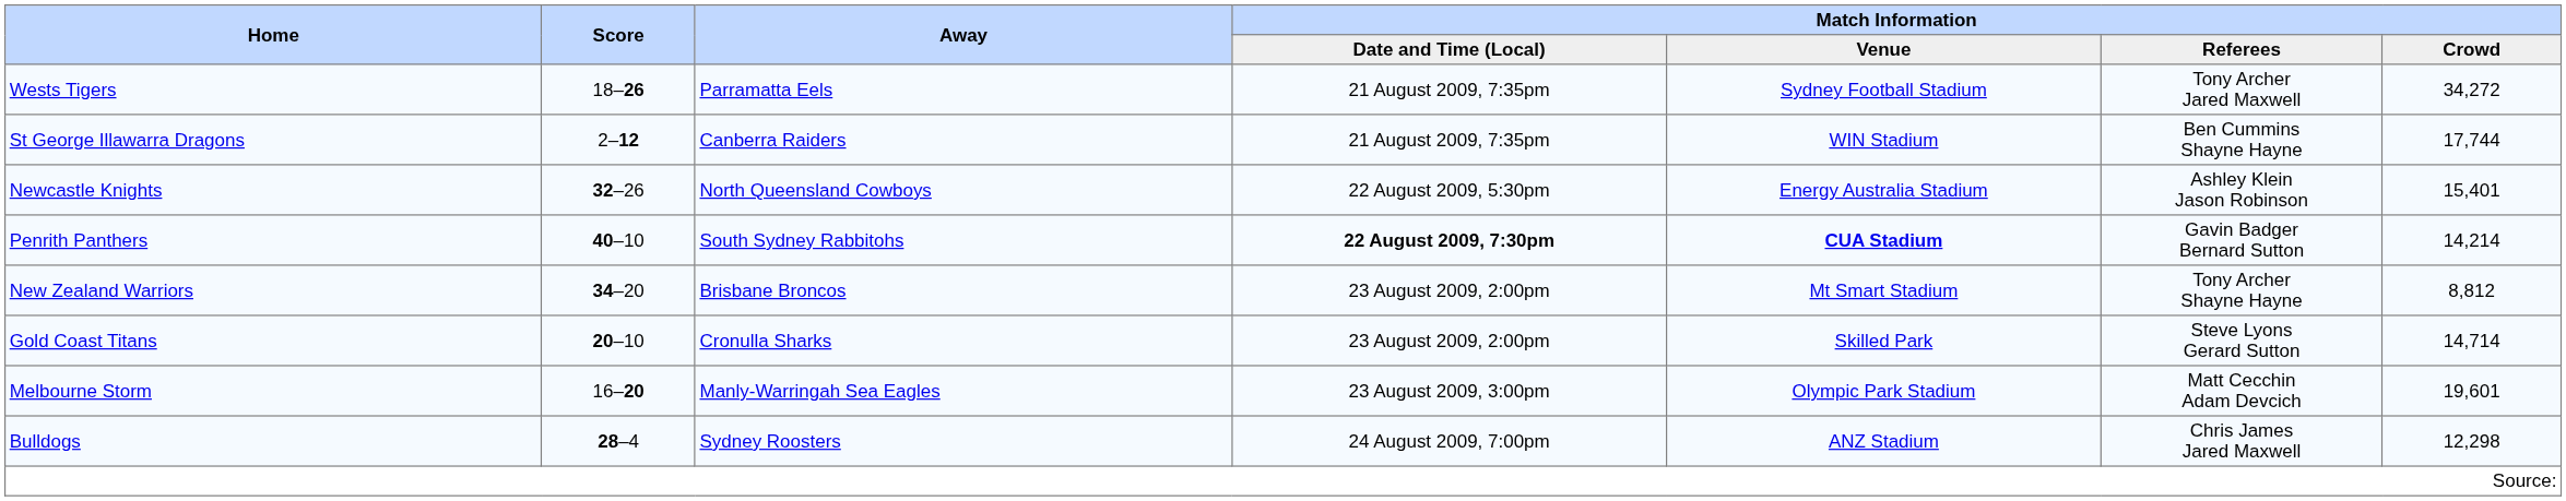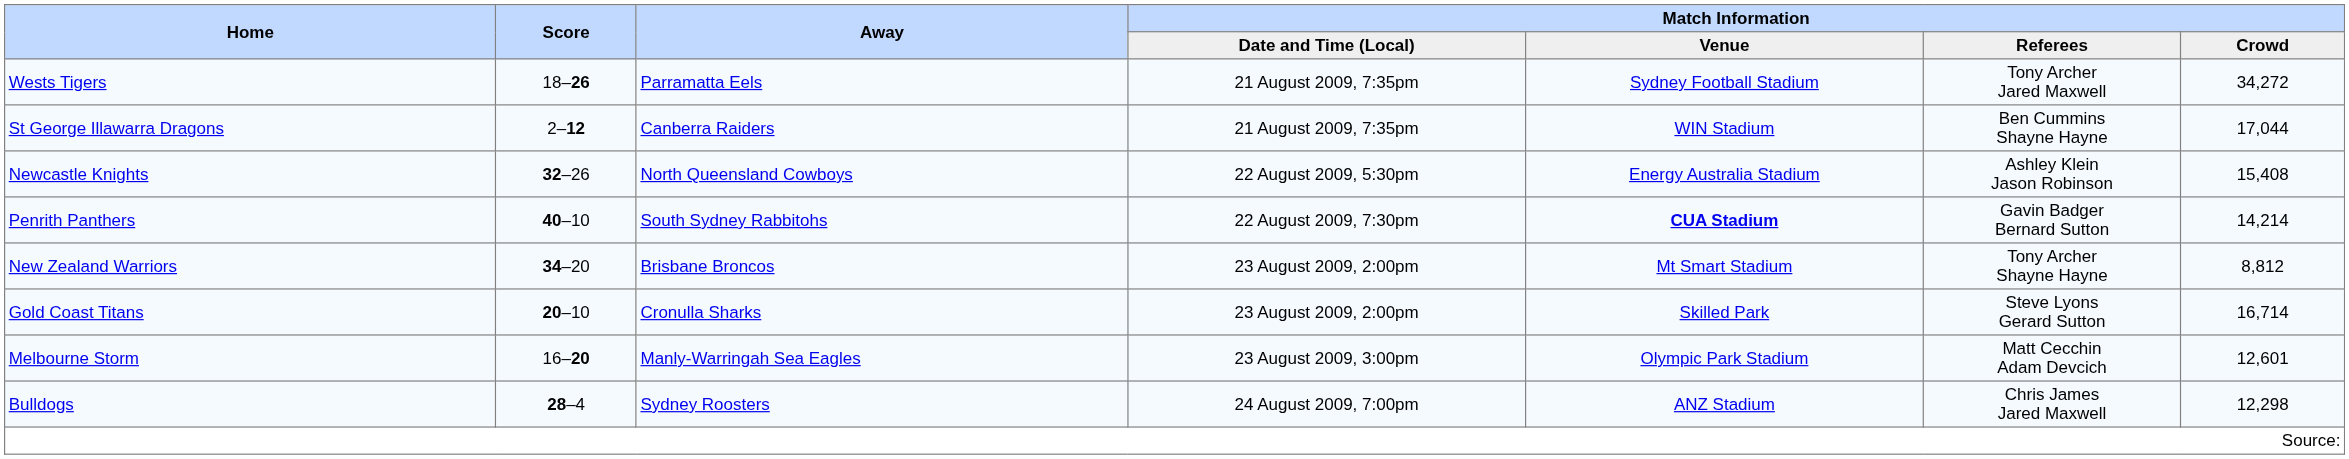 <table border="1" cellpadding="3" cellspacing="0" style="border-collapse:collapse; font-size:90%; width:100%;">
 <tr style="background:#c1d8ff;">
 <th rowspan="2" style="width:21%;">Home</th>
 <th rowspan="2" style="width:6%;">Score</th>
 <th rowspan="2" style="width:21%;">Away</th>
 <th colspan=6>Match Information</th>
 </tr>
 <tr style="background:#efefef;">
 <th width=17%>Date and Time (Local)</th>
 <th width=17%>Venue</th>
 <th width=11%>Referees</th>
 <th width=7%>Crowd</th>
 </tr>
 <tr style="text-align:center; background:#f5faff;">
 <td align=left> <a href='#'>Wests Tigers</a></td>
 <td>18–<strong>26</strong></td>
 <td align=left> <a href='#'>Parramatta Eels</a></td>
 <td>21 August 2009, 7:35pm</td>
 <td><a href='#'>Sydney Football Stadium</a></td>
 <td>Tony Archer<br>Jared Maxwell</td>
 <td>34,272</td>
 </tr>
 <tr style="text-align:center; background:#f5faff;">
 <td align=left> <a href='#'>St George Illawarra Dragons</a></td>
 <td>2–<strong>12</strong></td>
 <td align=left> <a href='#'>Canberra Raiders</a></td>
 <td>21 August 2009, 7:35pm</td>
 <td><a href='#'>WIN Stadium</a></td>
 <td>Ben Cummins<br>Shayne Hayne</td>
-<td>17,744</td>
+<td>17,044</td>
 </tr>
 <tr style="text-align:center; background:#f5faff;">
 <td align=left> <a href='#'>Newcastle Knights</a></td>
 <td><strong>32</strong>–26</td>
 <td align=left> <a href='#'>North Queensland Cowboys</a></td>
 <td>22 August 2009, 5:30pm</td>
 <td><a href='#'>Energy Australia Stadium</a></td>
 <td>Ashley Klein<br>Jason Robinson</td>
-<td>15,401</td>
+<td>15,408</td>
 </tr>
 <tr style="text-align:center; background:#f5faff;">
 <td align=left> <a href='#'>Penrith Panthers</a></td>
 <td><strong>40</strong>–10</td>
 <td align=left> <a href='#'>South Sydney Rabbitohs</a></td>
-<td><strong>22 August 2009, 7:30pm</strong></td>
+<td>22 August 2009, 7:30pm</td>
 <td><strong><a href='#'>CUA Stadium</a></strong></td>
 <td>Gavin Badger<br>Bernard Sutton</td>
 <td>14,214</td>
 </tr>
 <tr style="text-align:center; background:#f5faff;">
 <td align=left> <a href='#'>New Zealand Warriors</a></td>
 <td><strong>34</strong>–20</td>
 <td align=left> <a href='#'>Brisbane Broncos</a></td>
 <td>23 August 2009, 2:00pm</td>
 <td><a href='#'>Mt Smart Stadium</a></td>
 <td>Tony Archer<br>Shayne Hayne</td>
 <td>8,812</td>
 </tr>
 <tr style="text-align:center; background:#f5faff;">
 <td align=left> <a href='#'>Gold Coast Titans</a></td>
 <td><strong>20</strong>–10</td>
 <td align=left> <a href='#'>Cronulla Sharks</a></td>
 <td>23 August 2009, 2:00pm</td>
 <td><a href='#'>Skilled Park</a></td>
 <td>Steve Lyons<br>Gerard Sutton</td>
-<td>14,714</td>
+<td>16,714</td>
 </tr>
 <tr style="text-align:center; background:#f5faff;">
 <td align=left> <a href='#'>Melbourne Storm</a></td>
 <td>16–<strong>20</strong></td>
 <td align=left> <a href='#'>Manly-Warringah Sea Eagles</a></td>
 <td>23 August 2009, 3:00pm</td>
 <td><a href='#'>Olympic Park Stadium</a></td>
 <td>Matt Cecchin<br>Adam Devcich</td>
-<td>19,601</td>
+<td>12,601</td>
 </tr>
 <tr style="text-align:center; background:#f5faff;">
 <td align=left> <a href='#'>Bulldogs</a></td>
 <td><strong>28</strong>–4</td>
 <td align=left> <a href='#'>Sydney Roosters</a></td>
 <td>24 August 2009, 7:00pm</td>
 <td><a href='#'>ANZ Stadium</a></td>
 <td>Chris James<br>Jared Maxwell</td>
 <td>12,298</td>
 </tr>
 <tr>
 <td colspan="7" style="text-align:right;">Source: </td>
 </tr>
 </table>
